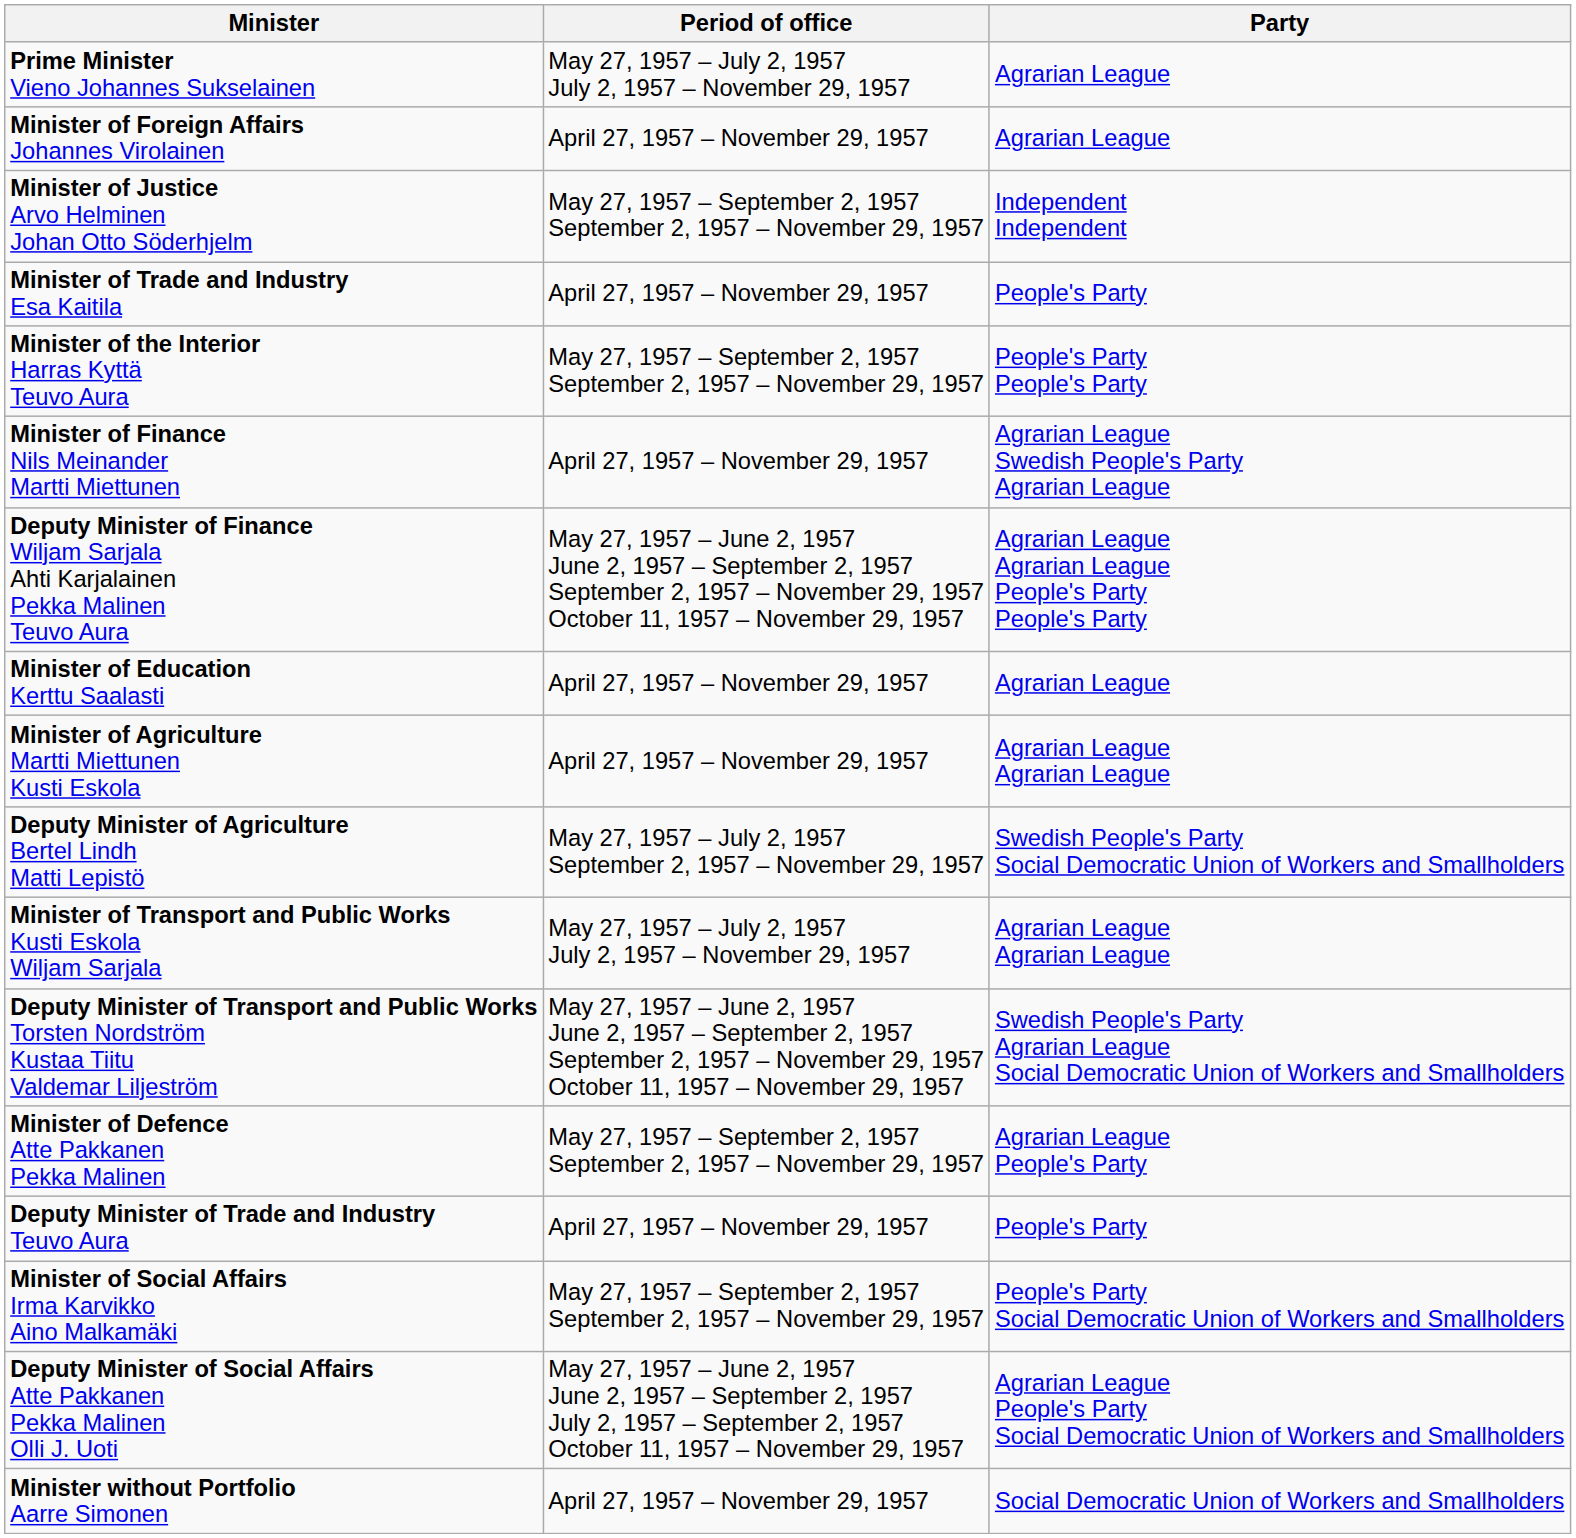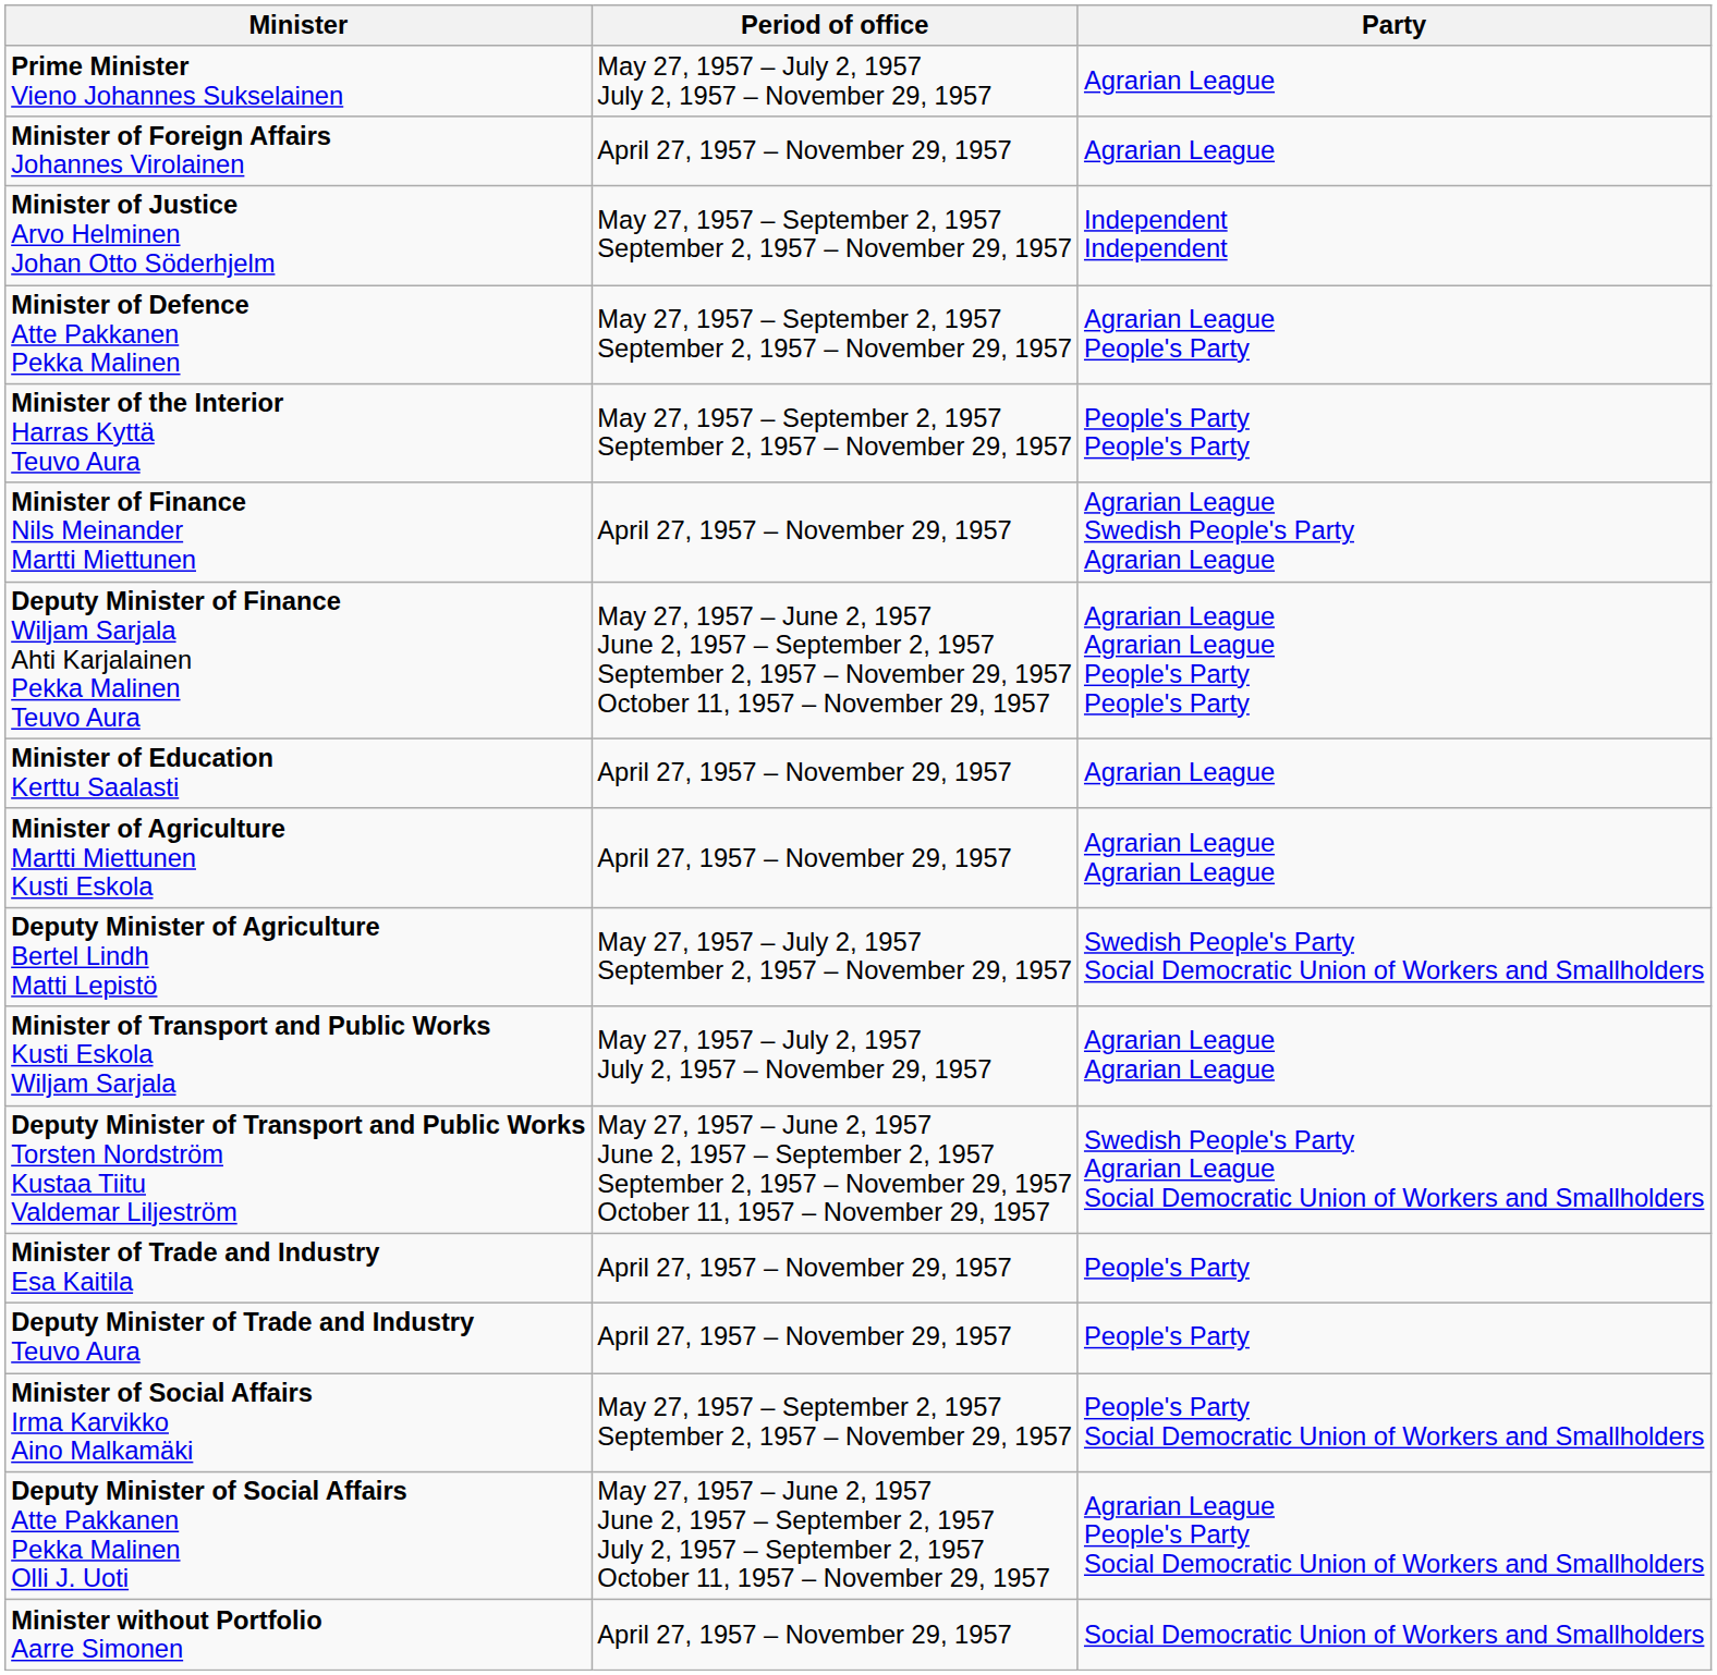 <table class="wikitable">
 <tr>
 <th>Minister</th>
 <th>Period of office</th>
 <th>Party</th>
 </tr>
 <tr>
 <td><strong>Prime Minister</strong><br><a href='#'>Vieno Johannes Sukselainen</a></td>
 <td>May 27, 1957 – July 2, 1957<br>July 2, 1957 – November 29, 1957</td>
 <td><a href='#'>Agrarian League</a></td>
 </tr>
 <tr>
 <td><strong>Minister of  Foreign Affairs </strong><br><a href='#'>Johannes Virolainen</a></td>
 <td>April 27, 1957 – November 29, 1957</td>
 <td><a href='#'>Agrarian League</a></td>
 </tr>
 <tr>
 <td><strong>Minister of Justice</strong><br><a href='#'>Arvo Helminen</a><br><a href='#'>Johan Otto Söderhjelm</a></td>
 <td>May 27, 1957 – September 2, 1957<br>September 2, 1957 – November 29, 1957</td>
 <td><a href='#'>Independent</a><br><a href='#'>Independent</a></td>
 </tr>
 <tr>
-<td><strong>Minister of Trade and Industry</strong><br><a href='#'>Esa Kaitila</a></td>
-<td>April 27, 1957 – November 29, 1957</td>
-<td><a href='#'>People's Party</a></td>
+<td><strong>Minister of Defence</strong><br><a href='#'>Atte Pakkanen</a><br><a href='#'>Pekka Malinen</a></td>
+<td>May 27, 1957 – September 2, 1957<br>September 2, 1957 – November 29, 1957</td>
+<td><a href='#'>Agrarian League</a><br><a href='#'>People's Party</a></td>
 </tr>
 <tr>
 <td><strong>Minister of the Interior</strong><br><a href='#'>Harras Kyttä</a><br><a href='#'>Teuvo Aura</a></td>
 <td>May 27, 1957 – September 2, 1957<br>September 2, 1957 – November 29, 1957</td>
 <td><a href='#'>People's Party</a><br><a href='#'>People's Party</a></td>
 </tr>
 <tr>
 <td><strong>Minister of Finance</strong><br><a href='#'>Nils Meinander</a><br><a href='#'>Martti Miettunen</a></td>
 <td>April 27, 1957 – November 29, 1957</td>
 <td><a href='#'>Agrarian League</a><br> <a href='#'>Swedish People's Party</a><br> <a href='#'>Agrarian League</a></td>
 </tr>
 <tr>
 <td><strong>Deputy Minister of Finance</strong><br><a href='#'>Wiljam Sarjala</a><br>Ahti Karjalainen<br><a href='#'>Pekka Malinen</a><br><a href='#'>Teuvo Aura</a></td>
 <td>May 27, 1957 – June 2, 1957<br>June 2, 1957 – September 2, 1957<br>September 2, 1957 – November 29, 1957<br>October 11, 1957 – November 29, 1957</td>
 <td><a href='#'>Agrarian League</a><br><a href='#'>Agrarian League</a><br><a href='#'>People's Party</a><br><a href='#'>People's Party</a></td>
 </tr>
 <tr>
 <td><strong>Minister of Education</strong><br><a href='#'>Kerttu Saalasti</a></td>
 <td>April 27, 1957 – November 29, 1957</td>
 <td><a href='#'>Agrarian League</a></td>
 </tr>
 <tr>
 <td><strong>Minister of Agriculture</strong><br><a href='#'>Martti Miettunen</a><br><a href='#'>Kusti Eskola</a></td>
 <td>April 27, 1957 – November 29, 1957</td>
 <td><a href='#'>Agrarian League</a><br><a href='#'>Agrarian League</a></td>
 </tr>
 <tr>
 <td><strong>Deputy Minister of Agriculture</strong><br><a href='#'>Bertel Lindh</a><br><a href='#'>Matti Lepistö</a></td>
 <td>May 27, 1957 – July 2, 1957<br>September 2, 1957 – November 29, 1957</td>
 <td><a href='#'>Swedish People's Party</a><br><a href='#'>Social Democratic Union of Workers and Smallholders</a></td>
 </tr>
 <tr>
 <td><strong>Minister of Transport and Public Works</strong><br><a href='#'>Kusti Eskola</a><br><a href='#'>Wiljam Sarjala</a></td>
 <td>May 27, 1957 – July 2, 1957<br>July 2, 1957 – November 29, 1957</td>
 <td><a href='#'>Agrarian League</a><br><a href='#'>Agrarian League</a></td>
 </tr>
 <tr>
 <td><strong>Deputy Minister of Transport and Public Works</strong><br><a href='#'>Torsten Nordström</a><br><a href='#'>Kustaa Tiitu</a><br><a href='#'>Valdemar Liljeström</a></td>
 <td>May 27, 1957 – June 2, 1957<br>June 2, 1957 – September 2, 1957<br>September 2, 1957 – November 29, 1957<br>October 11, 1957 – November 29, 1957</td>
 <td><a href='#'>Swedish People's Party</a><br><a href='#'>Agrarian League</a><br><a href='#'>Social Democratic Union of Workers and Smallholders</a></td>
 </tr>
 <tr>
-<td><strong>Minister of Defence</strong><br><a href='#'>Atte Pakkanen</a><br><a href='#'>Pekka Malinen</a></td>
-<td>May 27, 1957 – September 2, 1957<br>September 2, 1957 – November 29, 1957</td>
-<td><a href='#'>Agrarian League</a><br><a href='#'>People's Party</a></td>
+<td><strong>Minister of Trade and Industry</strong><br><a href='#'>Esa Kaitila</a></td>
+<td>April 27, 1957 – November 29, 1957</td>
+<td><a href='#'>People's Party</a></td>
 </tr>
 <tr>
 <td><strong>Deputy Minister of Trade and Industry</strong><br><a href='#'>Teuvo Aura</a></td>
 <td>April 27, 1957 – November 29, 1957</td>
 <td><a href='#'>People's Party</a></td>
 </tr>
 <tr>
 <td><strong>Minister of Social Affairs</strong><br><a href='#'>Irma Karvikko</a><br><a href='#'>Aino Malkamäki</a></td>
 <td>May 27, 1957 – September 2, 1957<br>September 2, 1957 – November 29, 1957</td>
 <td><a href='#'>People's Party</a><br><a href='#'>Social Democratic Union of Workers and Smallholders</a></td>
 </tr>
 <tr>
 <td><strong>Deputy Minister of Social Affairs</strong><br><a href='#'>Atte Pakkanen</a><br><a href='#'>Pekka Malinen</a><br><a href='#'>Olli J. Uoti</a></td>
 <td>May 27, 1957 – June 2, 1957<br>June 2, 1957 – September 2, 1957<br>July 2, 1957 – September 2, 1957<br>October 11, 1957 – November 29, 1957</td>
 <td><a href='#'>Agrarian League</a><br><a href='#'>People's Party</a><br><a href='#'>Social Democratic Union of Workers and Smallholders</a></td>
 </tr>
 <tr>
 <td><strong>Minister without Portfolio</strong><br> <a href='#'>Aarre Simonen</a></td>
 <td>April 27, 1957 – November 29, 1957</td>
 <td><a href='#'>Social Democratic Union of Workers and Smallholders</a></td>
 </tr>
 </table>
